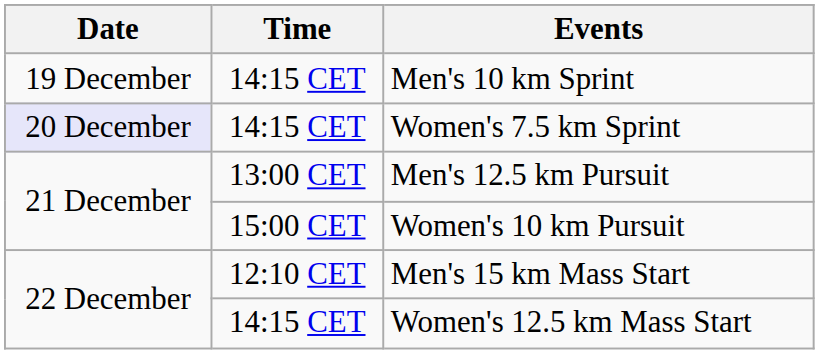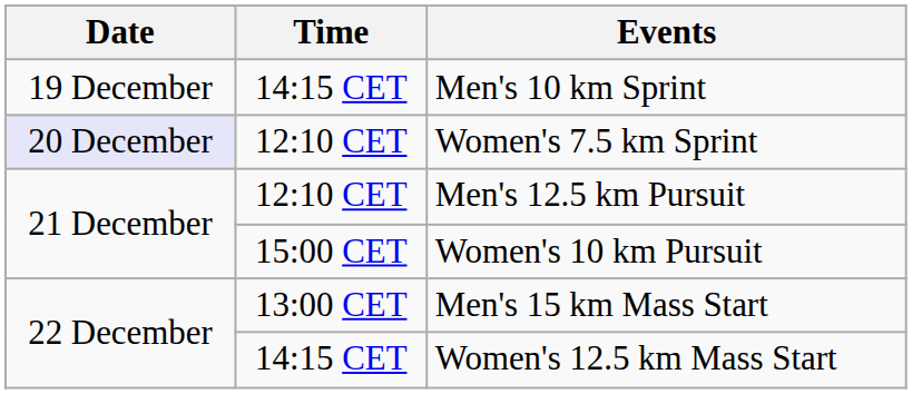 <table class="wikitable" style="text-align: center" width="420">
 <tr>
 <th>Date</th>
 <th>Time</th>
 <th>Events</th>
 </tr>
 <tr>
 <td>19 December</td>
 <td>14:15 <a href='#'>CET</a></td>
 <td style="text-align: left">Men's 10 km Sprint</td>
 </tr>
 <tr>
 <td style="background: lavender;">20 December</td>
-<td>14:15 <a href='#'>CET</a></td>
+<td>12:10 <a href='#'>CET</a></td>
 <td style="text-align: left">Women's 7.5 km Sprint</td>
 </tr>
 <tr>
 <td rowspan=2>21 December</td>
-<td>13:00 <a href='#'>CET</a></td>
+<td>12:10 <a href='#'>CET</a></td>
 <td style="text-align: left">Men's 12.5 km Pursuit</td>
 </tr>
 <tr>
 <td>15:00 <a href='#'>CET</a></td>
 <td style="text-align: left">Women's 10 km Pursuit</td>
 </tr>
 <tr>
 <td rowspan=2>22 December</td>
-<td>12:10 <a href='#'>CET</a></td>
+<td>13:00 <a href='#'>CET</a></td>
 <td style="text-align: left">Men's 15 km Mass Start</td>
 </tr>
 <tr>
 <td>14:15 <a href='#'>CET</a></td>
 <td style="text-align: left">Women's 12.5 km Mass Start</td>
 </tr>
 </table>
